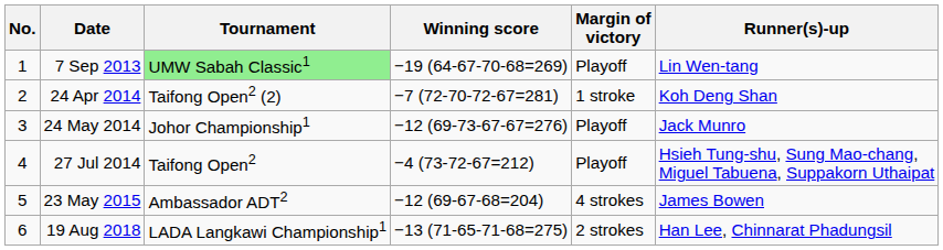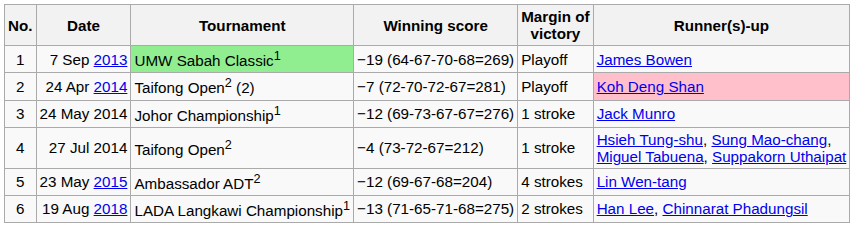 <table class="wikitable" style="font-size:95%;">
 <tr>
 <th>No.</th>
 <th>Date</th>
 <th>Tournament</th>
 <th>Winning score</th>
 <th>Margin of<br>victory</th>
 <th>Runner(s)-up</th>
 </tr>
 <tr>
 <td align=center>1</td>
 <td align=right>7 Sep <a href='#'>2013</a></td>
 <td style="background: lightgreen;">UMW Sabah Classic<sup>1</sup></td>
 <td>−19 (64-67-70-68=269)</td>
 <td>Playoff</td>
-<td> <a href='#'>Lin Wen-tang</a></td>
+<td> <a href='#'>James Bowen</a></td>
 </tr>
 <tr>
 <td align=center>2</td>
 <td align=right>24 Apr <a href='#'>2014</a></td>
 <td>Taifong Open<sup>2</sup> (2)</td>
 <td>−7 (72-70-72-67=281)</td>
-<td>1 stroke</td>
-<td> <a href='#'>Koh Deng Shan</a></td>
+<td>Playoff</td>
+<td style="background: pink;"> <a href='#'>Koh Deng Shan</a></td>
 </tr>
 <tr>
 <td align=center>3</td>
 <td align=right>24 May 2014</td>
 <td>Johor Championship<sup>1</sup></td>
 <td>−12 (69-73-67-67=276)</td>
-<td>Playoff</td>
+<td>1 stroke</td>
 <td> <a href='#'>Jack Munro</a></td>
 </tr>
 <tr>
 <td align=center>4</td>
 <td align=right>27 Jul 2014</td>
 <td>Taifong Open<sup>2</sup></td>
 <td>−4 (73-72-67=212)</td>
-<td>Playoff</td>
+<td>1 stroke</td>
 <td> <a href='#'>Hsieh Tung-shu</a>,  <a href='#'>Sung Mao-chang</a>,<br> <a href='#'>Miguel Tabuena</a>,  <a href='#'>Suppakorn Uthaipat</a></td>
 </tr>
 <tr>
 <td align=center>5</td>
 <td align=right>23 May <a href='#'>2015</a></td>
 <td>Ambassador ADT<sup>2</sup></td>
 <td>−12 (69-67-68=204)</td>
 <td>4 strokes</td>
-<td> <a href='#'>James Bowen</a></td>
+<td> <a href='#'>Lin Wen-tang</a></td>
 </tr>
 <tr>
 <td align=center>6</td>
 <td align=right>19 Aug <a href='#'>2018</a></td>
 <td>LADA Langkawi Championship<sup>1</sup></td>
 <td>−13 (71-65-71-68=275)</td>
 <td>2 strokes</td>
 <td> <a href='#'>Han Lee</a>,  <a href='#'>Chinnarat Phadungsil</a></td>
 </tr>
 </table>
